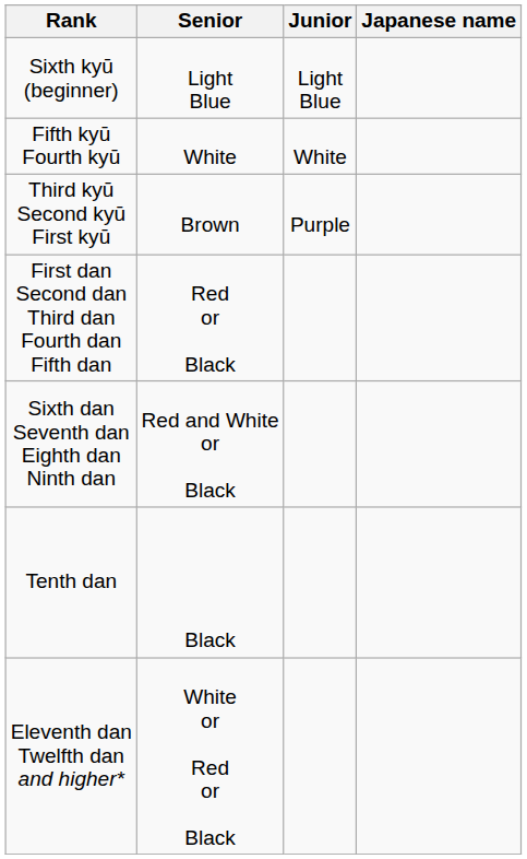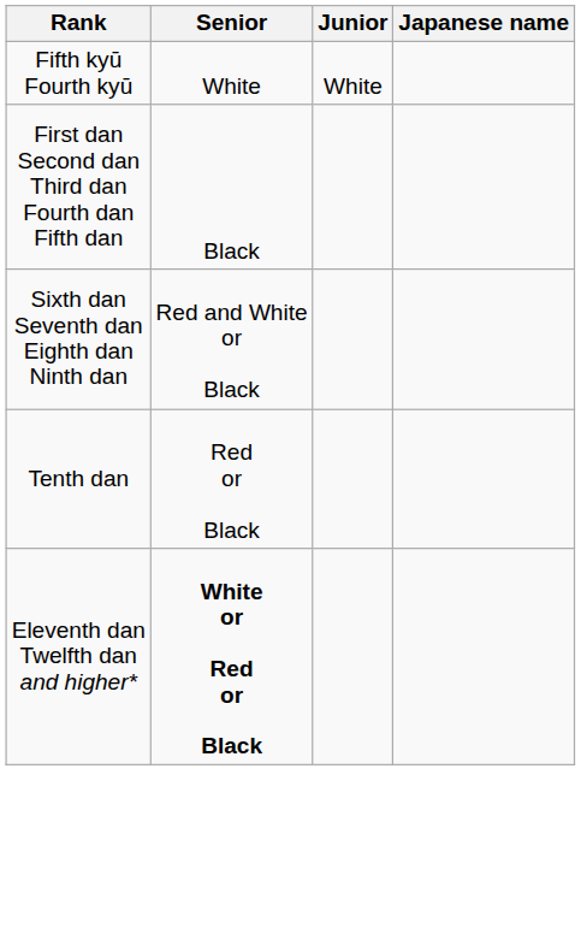 <table class="wikitable" style="float:right; text-align:center;">
 <tr>
 <th>Rank</th>
 <th>Senior</th>
 <th>Junior</th>
 <th>Japanese name</th>
 </tr>
 <tr>
-<td>Sixth kyū<br>(beginner)</td>
-<td><br>Light<br>Blue</td>
-<td><br>Light<br>Blue</td>
-<td></td>
-</tr>
-<tr>
 <td>Fifth kyū<br>Fourth kyū</td>
 <td><br>White</td>
 <td><br>White</td>
 <td><br></td>
 </tr>
 <tr>
-<td>Third kyū<br>Second kyū<br>First kyū</td>
-<td><br>Brown</td>
-<td><br>Purple</td>
-<td><br><br></td>
-</tr>
-<tr>
 <td>First dan<br>Second dan<br>Third dan<br>Fourth dan<br>Fifth dan</td>
-<td><br>Red<br>or<br><br>Black</td>
+<td><br><br><br><br><br>Black</td>
 <td></td>
 <td><br><br><br><br></td>
 </tr>
 <tr>
 <td>Sixth dan<br>Seventh dan<br>Eighth dan<br>Ninth dan</td>
 <td><br>Red and White<br>or<br><br>Black</td>
 <td></td>
 <td><br><br><br></td>
 </tr>
 <tr>
 <td>Tenth dan</td>
-<td><br><br><br><br><br>Black</td>
+<td><br>Red<br>or<br><br>Black</td>
 <td></td>
 <td></td>
 </tr>
 <tr>
 <td>Eleventh dan<br>Twelfth dan<br><em>and higher*</em></td>
-<td><br>White <br>or<br><br>Red<br>or<br><br>Black</td>
+<td><strong><br>White <br>or<br><br>Red<br>or<br><br>Black</strong></td>
 <td></td>
 <td><br></td>
 </tr>
 </table>
